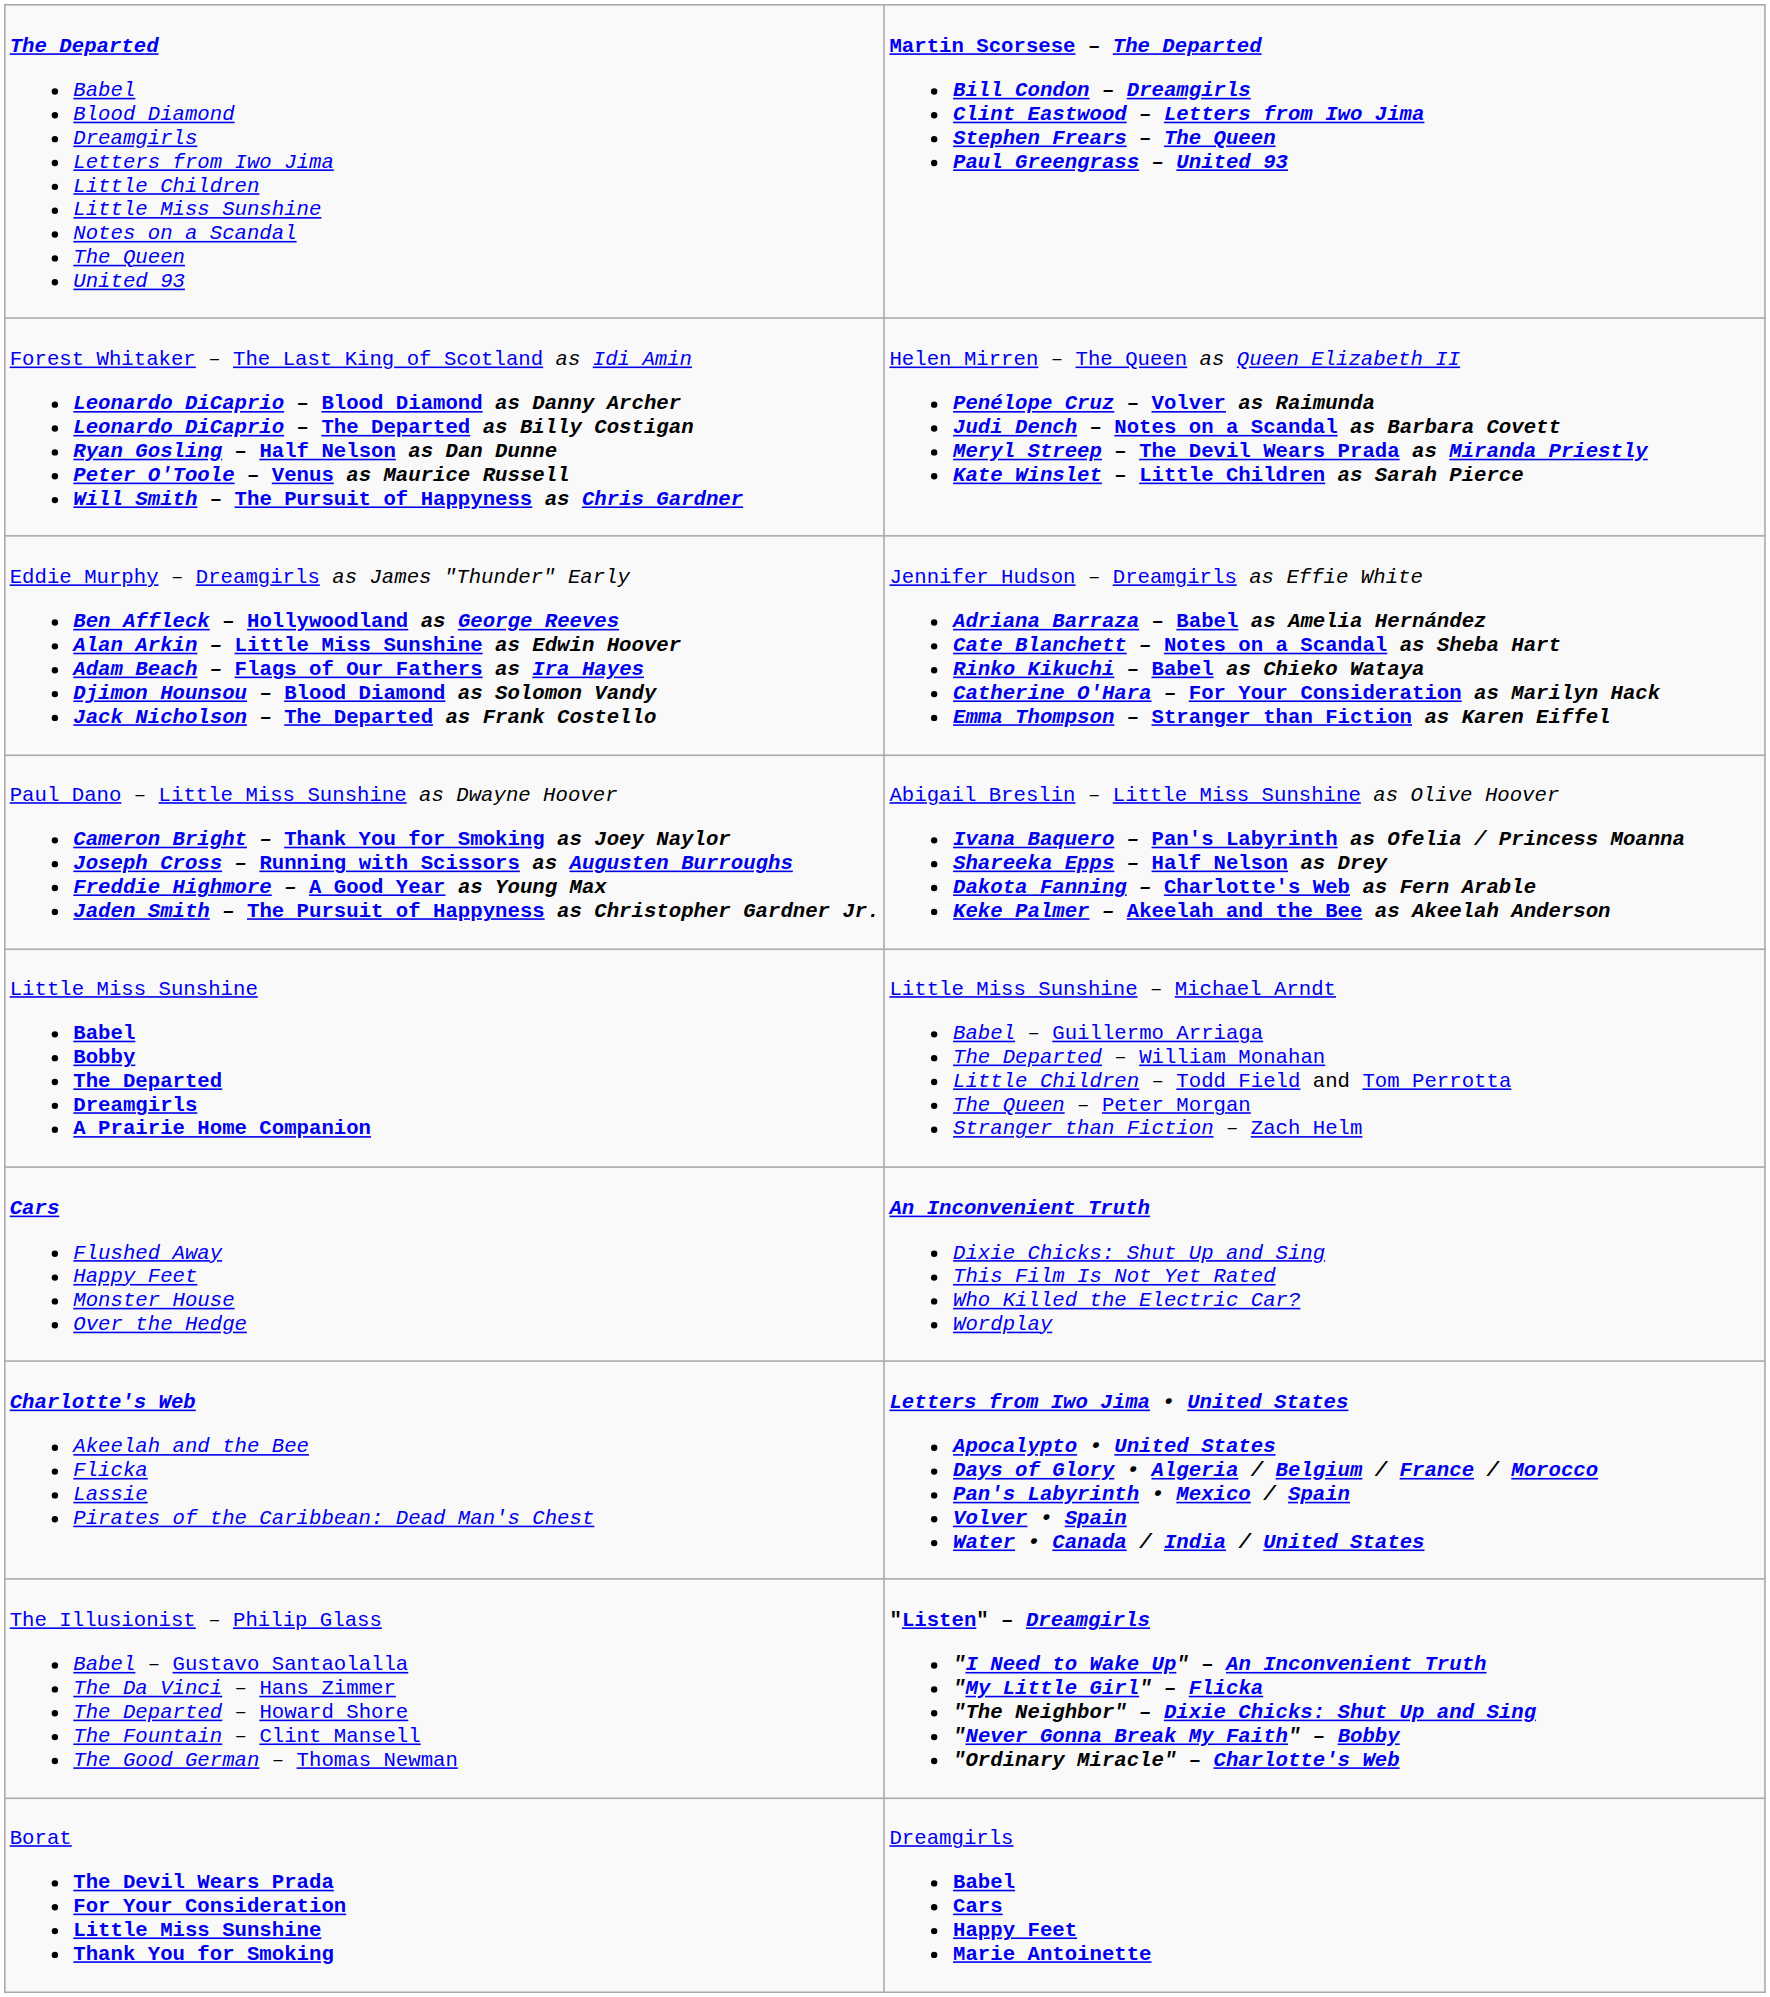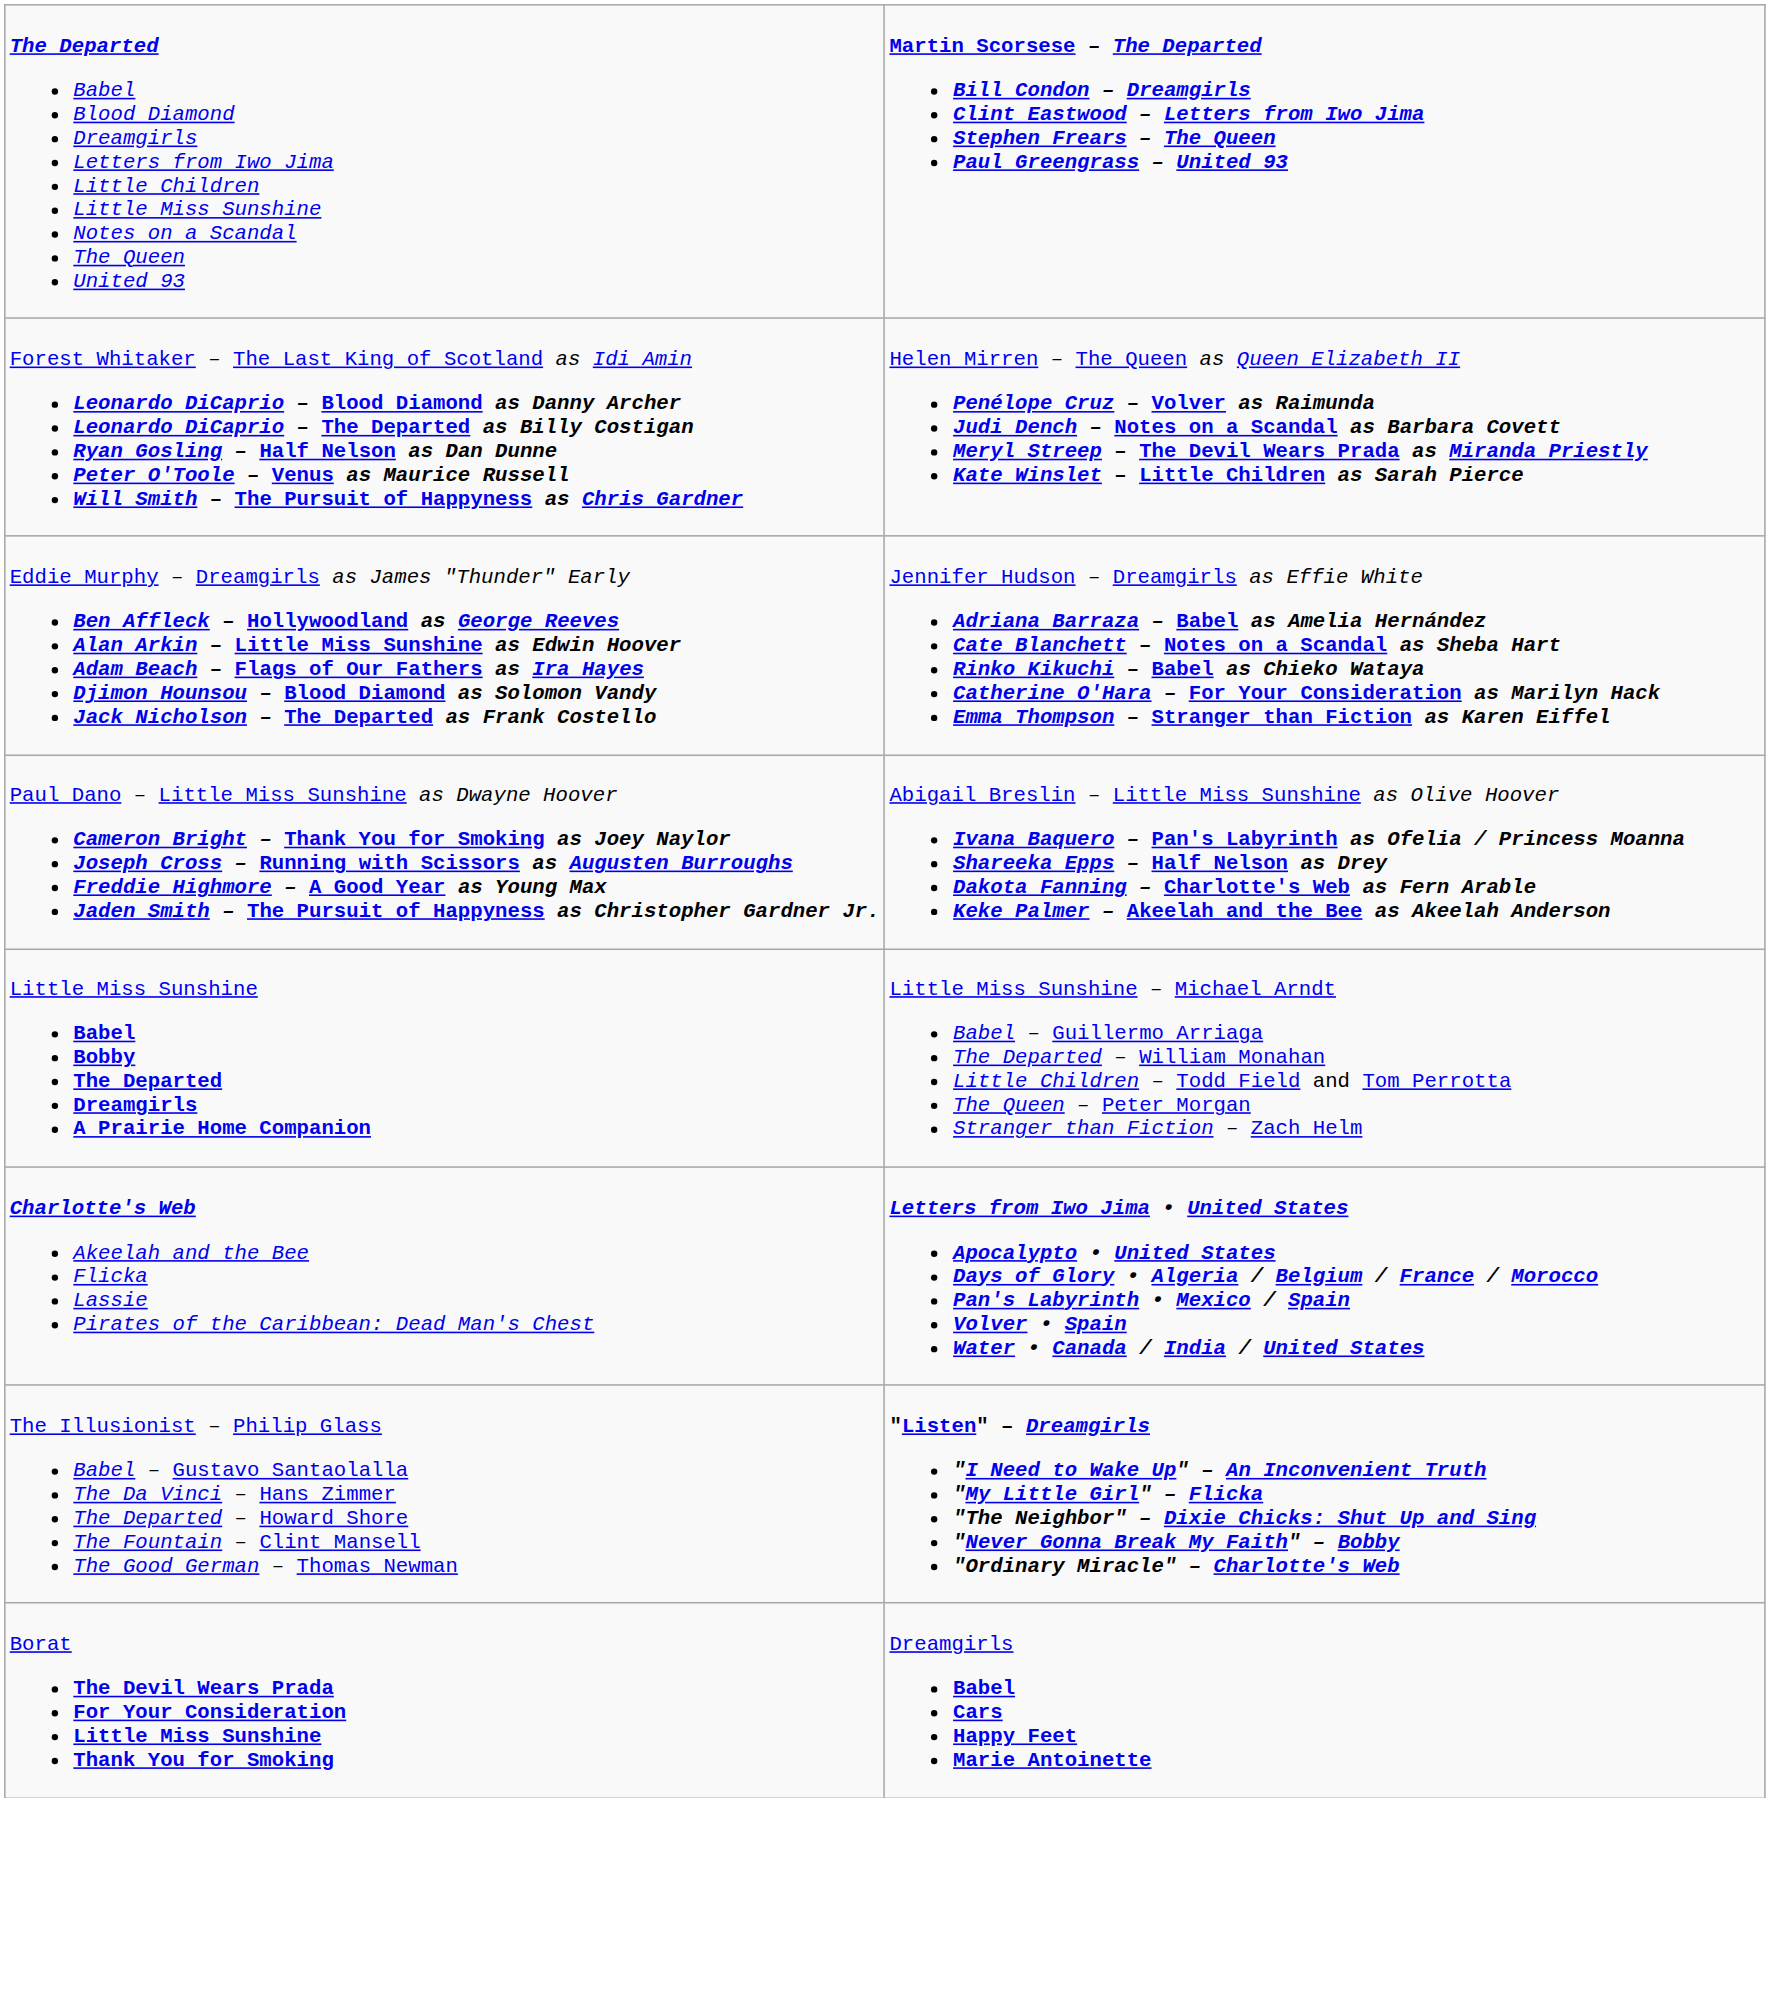 <table class=wikitable>
 <tr>
 <td valign="top" width="50%"><br><strong><em><a href='#'>The Departed</a></em></strong><ul><li><em><a href='#'>Babel</a></em></li><li><em><a href='#'>Blood Diamond</a></em></li><li><em><a href='#'>Dreamgirls</a></em></li><li><em><a href='#'>Letters from Iwo Jima</a></em></li><li><em><a href='#'>Little Children</a></em></li><li><em><a href='#'>Little Miss Sunshine</a></em></li><li><em><a href='#'>Notes on a Scandal</a></em></li><li><em><a href='#'>The Queen</a></em></li><li><em><a href='#'>United 93</a></em></li></ul></td>
 <td valign="top" width="50%"><br><strong><a href='#'>Martin Scorsese</a> – <em><a href='#'>The Departed</a><strong><em><ul><li><a href='#'>Bill Condon</a> – </em><a href='#'>Dreamgirls</a><em></li><li><a href='#'>Clint Eastwood</a> – </em><a href='#'>Letters from Iwo Jima</a><em></li><li><a href='#'>Stephen Frears</a> – </em><a href='#'>The Queen</a><em></li><li><a href='#'>Paul Greengrass</a> – </em><a href='#'>United 93</a><em></li></ul></td>
 </tr>
 <tr>
 <td valign="top" width="50%"><br></strong><a href='#'>Forest Whitaker</a> – </em><a href='#'>The Last King of Scotland</a><em> as <a href='#'>Idi Amin</a><strong><ul><li><a href='#'>Leonardo DiCaprio</a> – </em><a href='#'>Blood Diamond</a><em> as Danny Archer</li><li><a href='#'>Leonardo DiCaprio</a> – </em><a href='#'>The Departed</a><em> as Billy Costigan</li><li><a href='#'>Ryan Gosling</a> – </em><a href='#'>Half Nelson</a><em> as Dan Dunne</li><li><a href='#'>Peter O'Toole</a> – </em><a href='#'>Venus</a><em> as Maurice Russell</li><li><a href='#'>Will Smith</a> – </em><a href='#'>The Pursuit of Happyness</a><em> as <a href='#'>Chris Gardner</a></li></ul></td>
 <td valign="top" width="50%"><br></strong><a href='#'>Helen Mirren</a> – </em><a href='#'>The Queen</a><em> as <a href='#'>Queen Elizabeth II</a><strong><ul><li><a href='#'>Penélope Cruz</a> – </em><a href='#'>Volver</a><em> as Raimunda</li><li><a href='#'>Judi Dench</a> – </em><a href='#'>Notes on a Scandal</a><em> as Barbara Covett</li><li><a href='#'>Meryl Streep</a> – </em><a href='#'>The Devil Wears Prada</a><em> as <a href='#'>Miranda Priestly</a></li><li><a href='#'>Kate Winslet</a> – </em><a href='#'>Little Children</a><em> as Sarah Pierce</li></ul></td>
 </tr>
 <tr>
 <td valign="top" width="50%"><br></strong><a href='#'>Eddie Murphy</a> – </em><a href='#'>Dreamgirls</a><em> as James "Thunder" Early<strong><ul><li><a href='#'>Ben Affleck</a> – </em><a href='#'>Hollywoodland</a><em> as <a href='#'>George Reeves</a></li><li><a href='#'>Alan Arkin</a> – </em><a href='#'>Little Miss Sunshine</a><em> as Edwin Hoover</li><li><a href='#'>Adam Beach</a> – </em><a href='#'>Flags of Our Fathers</a><em> as <a href='#'>Ira Hayes</a></li><li><a href='#'>Djimon Hounsou</a> – </em><a href='#'>Blood Diamond</a><em> as Solomon Vandy</li><li><a href='#'>Jack Nicholson</a> – </em><a href='#'>The Departed</a><em> as Frank Costello</li></ul></td>
 <td valign="top" width="50%"><br></strong><a href='#'>Jennifer Hudson</a> – </em><a href='#'>Dreamgirls</a><em> as Effie White<strong><ul><li><a href='#'>Adriana Barraza</a> – </em><a href='#'>Babel</a><em> as Amelia Hernández</li><li><a href='#'>Cate Blanchett</a> – </em><a href='#'>Notes on a Scandal</a><em> as Sheba Hart</li><li><a href='#'>Rinko Kikuchi</a> – </em><a href='#'>Babel</a><em> as Chieko Wataya</li><li><a href='#'>Catherine O'Hara</a> – </em><a href='#'>For Your Consideration</a><em> as Marilyn Hack</li><li><a href='#'>Emma Thompson</a> – </em><a href='#'>Stranger than Fiction</a><em> as Karen Eiffel</li></ul></td>
 </tr>
 <tr>
 <td valign="top" width="50%"><br></strong><a href='#'>Paul Dano</a> – </em><a href='#'>Little Miss Sunshine</a><em> as Dwayne Hoover<strong><ul><li><a href='#'>Cameron Bright</a> – </em><a href='#'>Thank You for Smoking</a><em> as Joey Naylor</li><li><a href='#'>Joseph Cross</a> – </em><a href='#'>Running with Scissors</a><em> as <a href='#'>Augusten Burroughs</a></li><li><a href='#'>Freddie Highmore</a> – </em><a href='#'>A Good Year</a><em> as Young Max</li><li><a href='#'>Jaden Smith</a> – </em><a href='#'>The Pursuit of Happyness</a><em> as Christopher Gardner Jr.</li></ul></td>
 <td valign="top" width="50%"><br></strong><a href='#'>Abigail Breslin</a> – </em><a href='#'>Little Miss Sunshine</a><em> as Olive Hoover<strong><ul><li><a href='#'>Ivana Baquero</a> – </em><a href='#'>Pan's Labyrinth</a><em> as Ofelia / Princess Moanna</li><li><a href='#'>Shareeka Epps</a> – </em><a href='#'>Half Nelson</a><em> as Drey</li><li><a href='#'>Dakota Fanning</a> – </em><a href='#'>Charlotte's Web</a><em> as Fern Arable</li><li><a href='#'>Keke Palmer</a> – </em><a href='#'>Akeelah and the Bee</a><em> as Akeelah Anderson</li></ul></td>
 </tr>
 <tr>
 <td valign="top" width="50%"><br></em></strong><a href='#'>Little Miss Sunshine</a><strong><em><ul><li></em><a href='#'>Babel</a><em></li><li></em><a href='#'>Bobby</a><em></li><li></em><a href='#'>The Departed</a><em></li><li></em><a href='#'>Dreamgirls</a><em></li><li></em><a href='#'>A Prairie Home Companion</a><em></li></ul></td>
 <td valign="top" width="50%"><br></em></strong><a href='#'>Little Miss Sunshine</a></em> – <a href='#'>Michael Arndt</a></strong><ul><li><em><a href='#'>Babel</a></em> – <a href='#'>Guillermo Arriaga</a></li><li><em><a href='#'>The Departed</a></em> – <a href='#'>William Monahan</a></li><li><em><a href='#'>Little Children</a></em> – <a href='#'>Todd Field</a> and <a href='#'>Tom Perrotta</a></li><li><em><a href='#'>The Queen</a></em> – <a href='#'>Peter Morgan</a></li><li><em><a href='#'>Stranger than Fiction</a></em> – <a href='#'>Zach Helm</a></li></ul></td>
 </tr>
 <tr>
-<td valign="top" width="50%"><br><strong><em><a href='#'>Cars</a></em></strong><ul><li><em><a href='#'>Flushed Away</a></em></li><li><em><a href='#'>Happy Feet</a></em></li><li><em><a href='#'>Monster House</a></em></li><li><em><a href='#'>Over the Hedge</a></em></li></ul></td>
-<td valign="top" width="50%"><br><strong><em><a href='#'>An Inconvenient Truth</a></em></strong><ul><li><em><a href='#'>Dixie Chicks: Shut Up and Sing</a></em></li><li><em><a href='#'>This Film Is Not Yet Rated</a></em></li><li><em><a href='#'>Who Killed the Electric Car?</a></em></li><li><em><a href='#'>Wordplay</a></em></li></ul></td>
-</tr>
-<tr>
 <td valign="top" width="50%"><br><strong><em><a href='#'>Charlotte's Web</a></em></strong><ul><li><em><a href='#'>Akeelah and the Bee</a></em></li><li><em><a href='#'>Flicka</a></em></li><li><em><a href='#'>Lassie</a></em></li><li><em><a href='#'>Pirates of the Caribbean: Dead Man's Chest</a></em></li></ul></td>
 <td valign="top" width="50%"><br><strong><em><a href='#'>Letters from Iwo Jima</a><em> • <a href='#'>United States</a><strong><ul><li></em><a href='#'>Apocalypto</a><em> • <a href='#'>United States</a></li><li></em><a href='#'>Days of Glory</a><em> • <a href='#'>Algeria</a> / <a href='#'>Belgium</a> / <a href='#'>France</a> / <a href='#'>Morocco</a></li><li></em><a href='#'>Pan's Labyrinth</a><em> • <a href='#'>Mexico</a> / <a href='#'>Spain</a></li><li></em><a href='#'>Volver</a><em> • <a href='#'>Spain</a></li><li></em><a href='#'>Water</a><em> • <a href='#'>Canada</a> / <a href='#'>India</a> / <a href='#'>United States</a></li></ul></td>
 </tr>
 <tr>
 <td valign="top" width="50%"><br></em></strong><a href='#'>The Illusionist</a></em> – <a href='#'>Philip Glass</a></strong><ul><li><em><a href='#'>Babel</a></em> – <a href='#'>Gustavo Santaolalla</a></li><li><em><a href='#'>The Da Vinci</a></em> – <a href='#'>Hans Zimmer</a></li><li><em><a href='#'>The Departed</a></em> – <a href='#'>Howard Shore</a></li><li><em><a href='#'>The Fountain</a></em> – <a href='#'>Clint Mansell</a></li><li><em><a href='#'>The Good German</a></em> – <a href='#'>Thomas Newman</a></li></ul></td>
 <td valign="top" width="50%"><br><strong>"<a href='#'>Listen</a>" – <em><a href='#'>Dreamgirls</a><strong><em><ul><li>"<a href='#'>I Need to Wake Up</a>" – </em><a href='#'>An Inconvenient Truth</a><em></li><li>"<a href='#'>My Little Girl</a>" – </em><a href='#'>Flicka</a><em></li><li>"The Neighbor" – </em><a href='#'>Dixie Chicks: Shut Up and Sing</a><em></li><li>"<a href='#'>Never Gonna Break My Faith</a>" – </em><a href='#'>Bobby</a><em></li><li>"Ordinary Miracle" – </em><a href='#'>Charlotte's Web</a><em></li></ul></td>
 </tr>
 <tr>
 <td valign="top" width="50%"><br></em></strong><a href='#'>Borat</a><strong><em><ul><li></em><a href='#'>The Devil Wears Prada</a><em></li><li></em><a href='#'>For Your Consideration</a><em></li><li></em><a href='#'>Little Miss Sunshine</a><em></li><li></em><a href='#'>Thank You for Smoking</a><em></li></ul></td>
 <td valign="top" width="50%"><br></em></strong><a href='#'>Dreamgirls</a><strong><em><ul><li></em><a href='#'>Babel</a><em></li><li></em><a href='#'>Cars</a><em></li><li></em><a href='#'>Happy Feet</a><em></li><li></em><a href='#'>Marie Antoinette</a><em></li></ul></td>
 </tr>
 </table>
